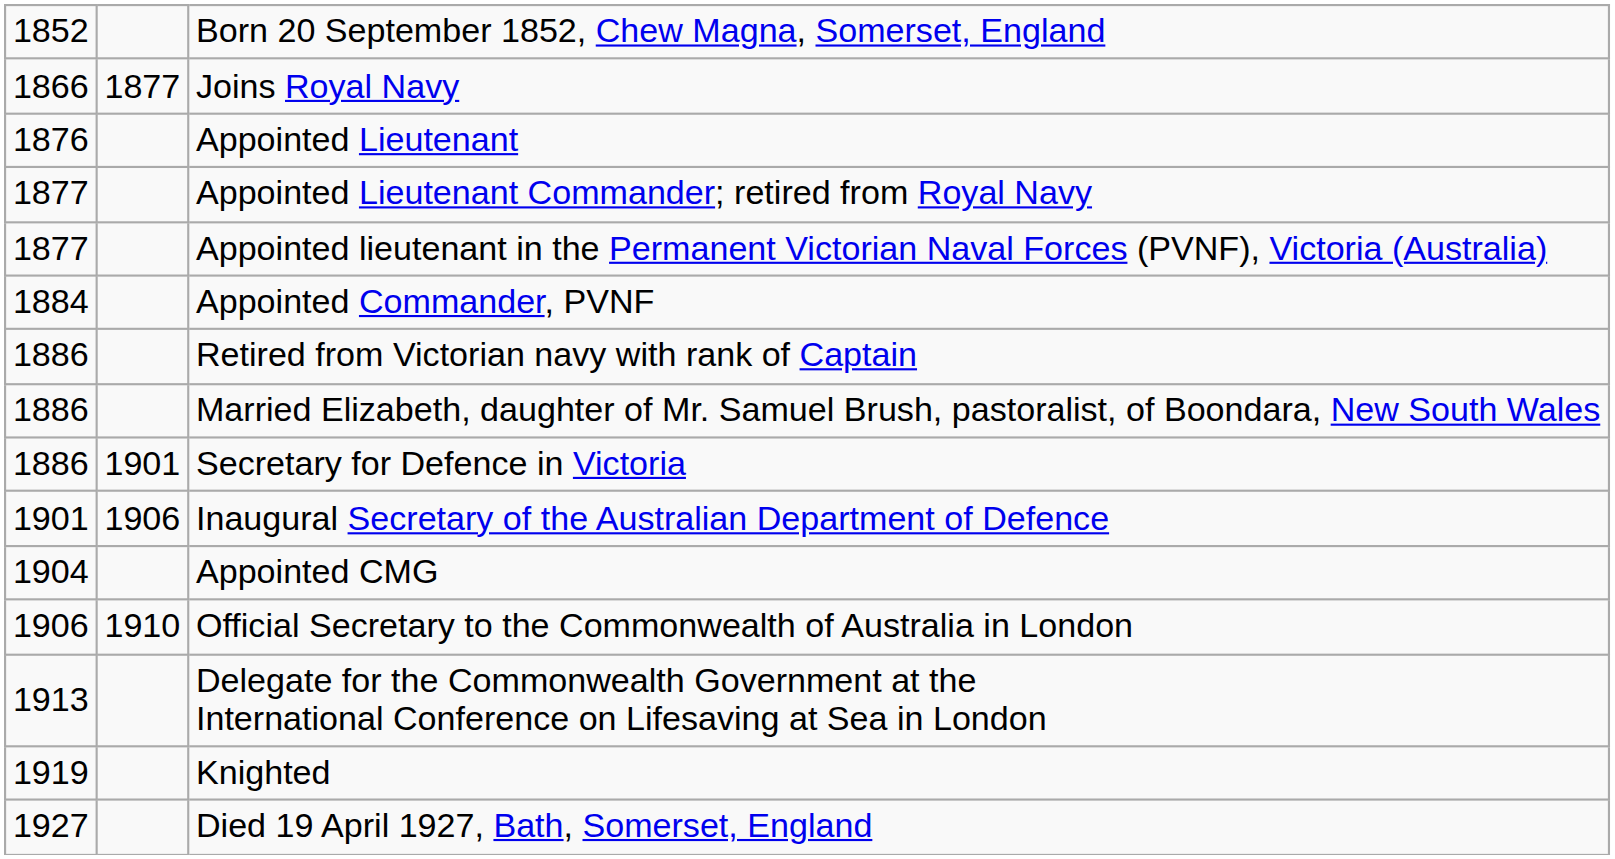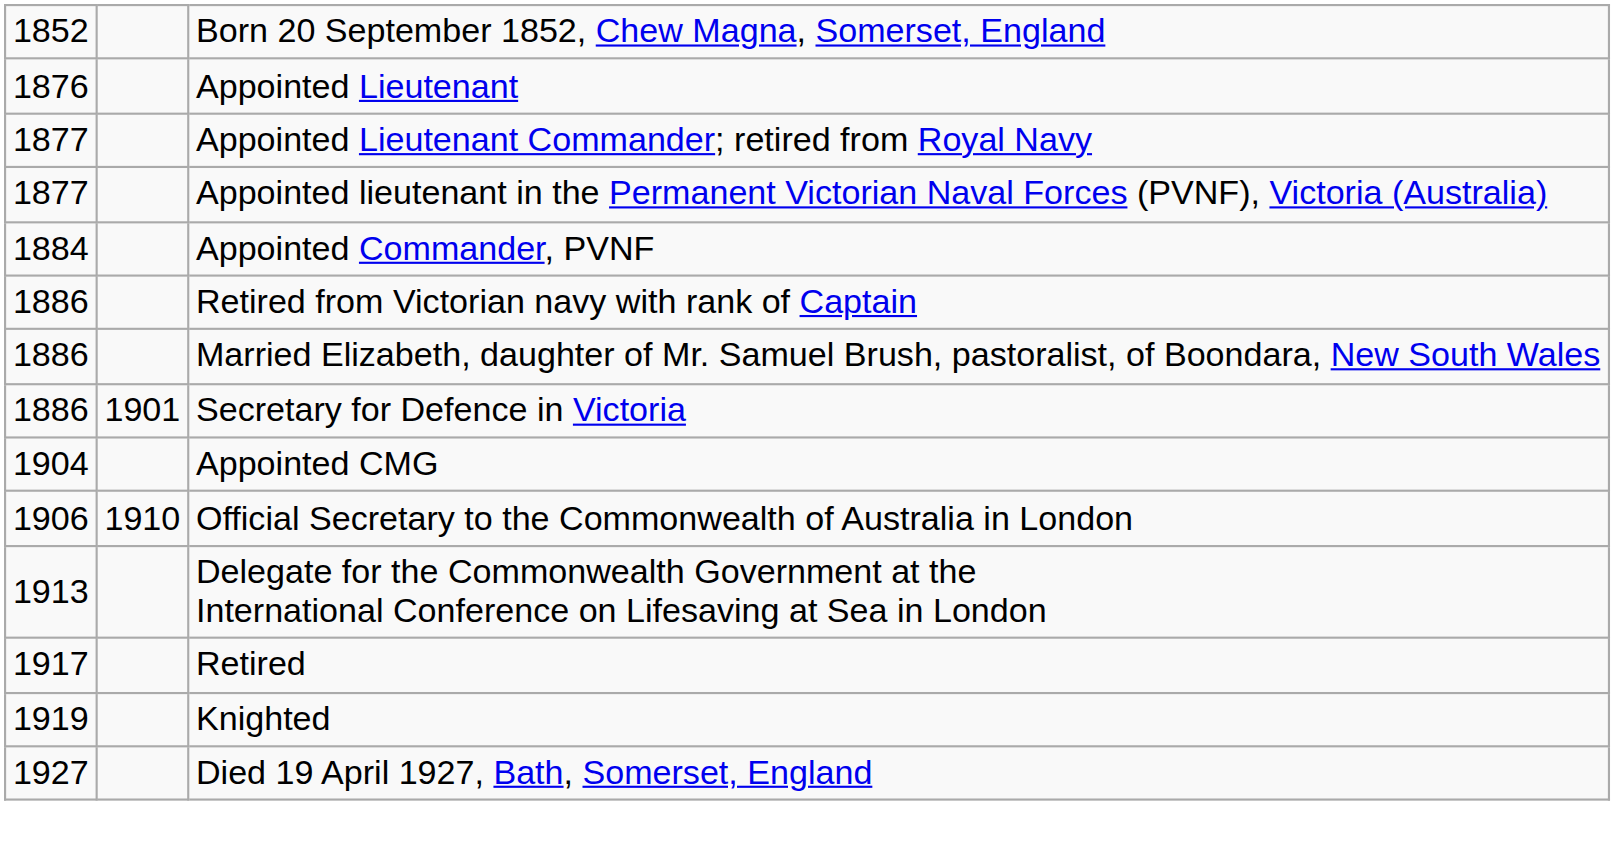 <table class=wikitable>
 <tr>
 <td>1852</td>
 <td></td>
 <td>Born 20 September 1852, <a href='#'>Chew Magna</a>, <a href='#'>Somerset, England</a></td>
-</tr>
-<tr>
-<td>1866</td>
-<td>1877</td>
-<td>Joins <a href='#'>Royal Navy</a></td>
 </tr>
 <tr>
 <td>1876</td>
 <td></td>
 <td>Appointed <a href='#'>Lieutenant</a></td>
 </tr>
 <tr>
 <td>1877</td>
 <td></td>
 <td>Appointed <a href='#'>Lieutenant Commander</a>; retired from <a href='#'>Royal Navy</a></td>
 </tr>
 <tr>
 <td>1877</td>
 <td></td>
 <td>Appointed lieutenant in the <a href='#'>Permanent Victorian Naval Forces</a> (PVNF), <a href='#'>Victoria (Australia)</a></td>
 </tr>
 <tr>
 <td>1884</td>
 <td></td>
 <td>Appointed <a href='#'>Commander</a>, PVNF</td>
 </tr>
 <tr>
 <td>1886</td>
 <td></td>
 <td>Retired from Victorian navy with rank of <a href='#'>Captain</a></td>
 </tr>
 <tr>
 <td>1886</td>
 <td></td>
 <td>Married Elizabeth, daughter of Mr. Samuel Brush, pastoralist, of Boondara, <a href='#'>New South Wales</a></td>
 </tr>
 <tr>
 <td>1886</td>
 <td>1901</td>
 <td>Secretary for Defence in <a href='#'>Victoria</a></td>
 </tr>
 <tr>
-<td>1901</td>
-<td>1906</td>
-<td>Inaugural <a href='#'>Secretary of the Australian Department of Defence</a></td>
-</tr>
-<tr>
 <td>1904</td>
 <td></td>
 <td>Appointed CMG</td>
 </tr>
 <tr>
 <td>1906</td>
 <td>1910</td>
 <td>Official Secretary to the Commonwealth of Australia in London</td>
 </tr>
 <tr>
 <td>1913</td>
 <td></td>
 <td>Delegate for the Commonwealth Government at the<br>International Conference on Lifesaving at Sea in London</td>
 </tr>
 <tr>
+<td>1917</td>
+<td></td>
+<td>Retired</td>
+</tr>
+<tr>
 <td>1919</td>
 <td></td>
 <td>Knighted</td>
 </tr>
 <tr>
 <td>1927</td>
 <td></td>
 <td>Died 19 April 1927, <a href='#'>Bath</a>, <a href='#'>Somerset, England</a></td>
 </tr>
 </table>
